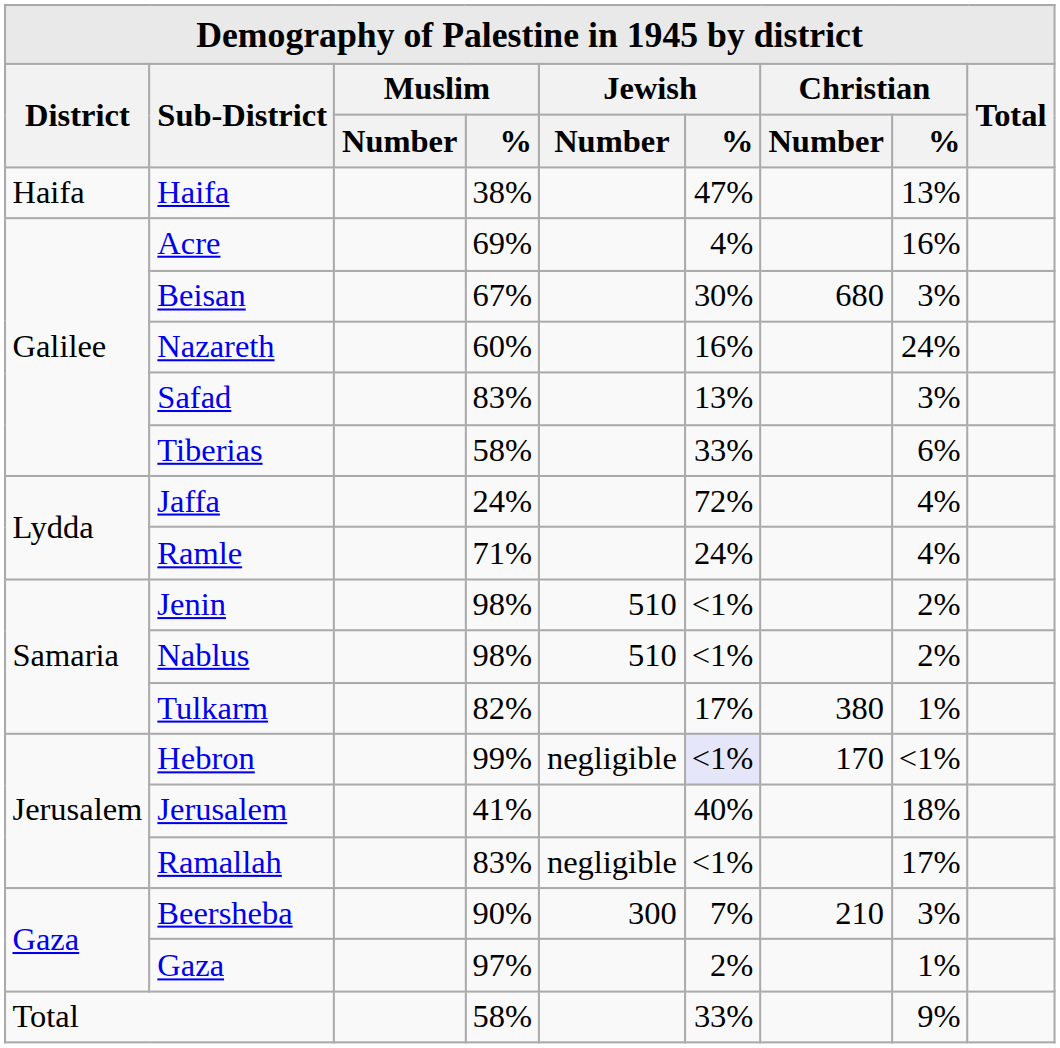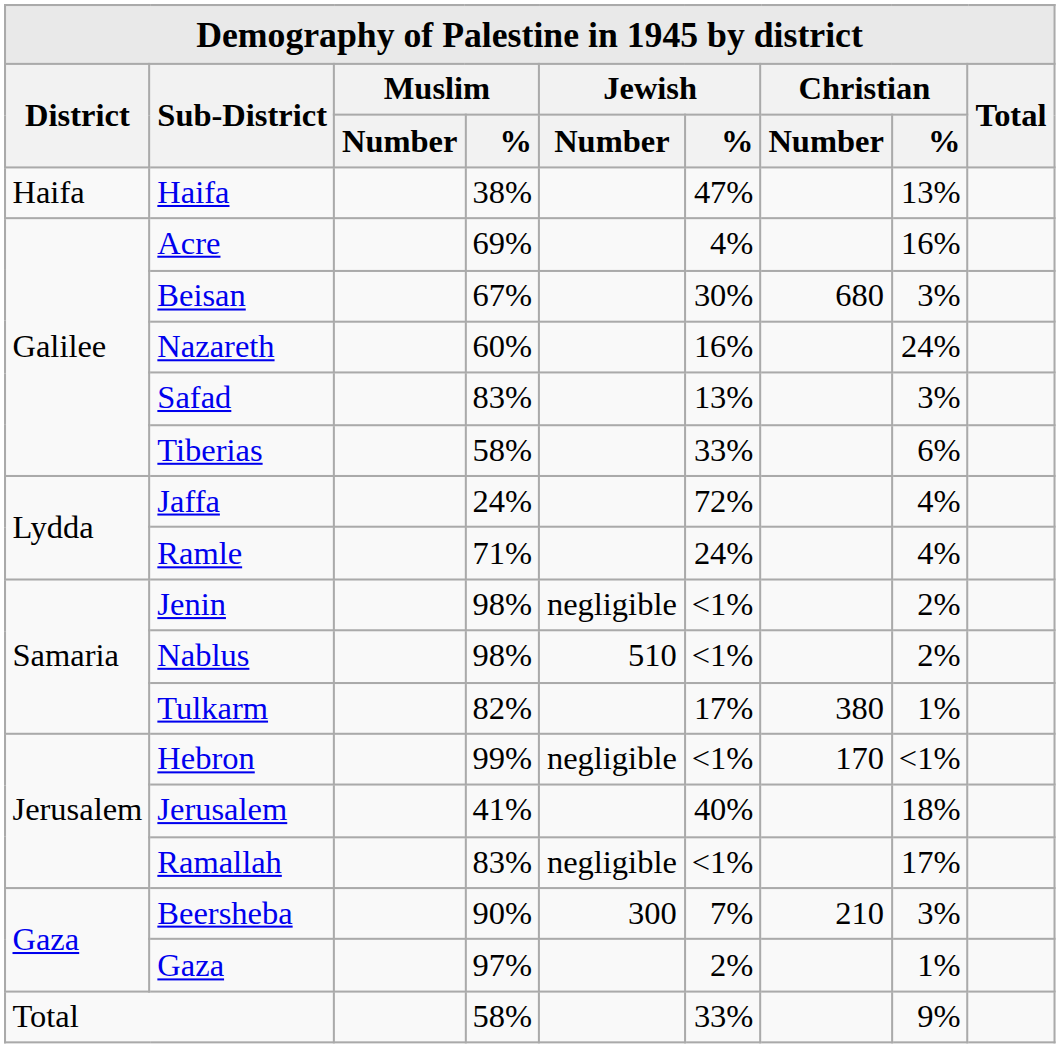 <table class="sortable wikitable" style="text-align:right;">
 <tr style="background:#e9e9e9;">
 <th colspan="9" style="background:#e9e9e9;font-size:110%">Demography of Palestine in 1945 by district</th>
 </tr>
 <tr>
 <th rowspan="2">District</th>
 <th rowspan="2">Sub-District</th>
 <th colspan="2">Muslim</th>
 <th colspan="2">Jewish</th>
 <th colspan="2">Christian</th>
 <th rowspan="2">Total</th>
 </tr>
 <tr>
 <th>Number</th>
 <th style="text-align:right;">%</th>
 <th>Number</th>
 <th style="text-align:right;">%</th>
 <th>Number</th>
 <th style="text-align:right;">%</th>
 </tr>
 <tr>
 <td style="text-align:left;">Haifa</td>
 <td align="left"><a href='#'>Haifa</a></td>
 <td></td>
 <td>38%</td>
 <td></td>
 <td>47%</td>
 <td></td>
 <td>13%</td>
 <td></td>
 </tr>
 <tr>
 <td style="text-align:left;" rowspan="5">Galilee</td>
 <td align="left"><a href='#'>Acre</a></td>
 <td></td>
 <td>69%</td>
 <td></td>
 <td>4%</td>
 <td></td>
 <td>16%</td>
 <td></td>
 </tr>
 <tr>
 <td align="left"><a href='#'>Beisan</a></td>
 <td></td>
 <td>67%</td>
 <td></td>
 <td>30%</td>
 <td>680</td>
 <td>3%</td>
 <td></td>
 </tr>
 <tr>
 <td align="left"><a href='#'>Nazareth</a></td>
 <td></td>
 <td>60%</td>
 <td></td>
 <td>16%</td>
 <td></td>
 <td>24%</td>
 <td></td>
 </tr>
 <tr>
 <td align="left"><a href='#'>Safad</a></td>
 <td></td>
 <td>83%</td>
 <td></td>
 <td>13%</td>
 <td></td>
 <td>3%</td>
 <td></td>
 </tr>
 <tr>
 <td align="left"><a href='#'>Tiberias</a></td>
 <td></td>
 <td>58%</td>
 <td></td>
 <td>33%</td>
 <td></td>
 <td>6%</td>
 <td></td>
 </tr>
 <tr>
 <td style="text-align:left;" rowspan="2">Lydda</td>
 <td align="left"><a href='#'>Jaffa</a></td>
 <td></td>
 <td>24%</td>
 <td></td>
 <td>72%</td>
 <td></td>
 <td>4%</td>
 <td></td>
 </tr>
 <tr>
 <td align="left"><a href='#'>Ramle</a></td>
 <td></td>
 <td>71%</td>
 <td></td>
 <td>24%</td>
 <td></td>
 <td>4%</td>
 <td></td>
 </tr>
 <tr>
 <td style="text-align:left;" rowspan="3">Samaria</td>
 <td align="left"><a href='#'>Jenin</a></td>
 <td></td>
 <td>98%</td>
-<td>510</td>
+<td>negligible</td>
 <td><1%</td>
 <td></td>
 <td>2%</td>
 <td></td>
 </tr>
 <tr>
 <td align="left"><a href='#'>Nablus</a></td>
 <td></td>
 <td>98%</td>
 <td>510</td>
 <td><1%</td>
 <td></td>
 <td>2%</td>
 <td></td>
 </tr>
 <tr>
 <td align="left"><a href='#'>Tulkarm</a></td>
 <td></td>
 <td>82%</td>
 <td></td>
 <td>17%</td>
 <td>380</td>
 <td>1%</td>
 <td></td>
 </tr>
 <tr>
 <td style="text-align:left;" rowspan="3">Jerusalem</td>
 <td align="left"><a href='#'>Hebron</a></td>
 <td></td>
 <td>99%</td>
 <td>negligible</td>
-<td style="background: lavender;"><1%</td>
+<td><1%</td>
 <td>170</td>
 <td><1%</td>
 <td></td>
 </tr>
 <tr>
 <td align="left"><a href='#'>Jerusalem</a></td>
 <td></td>
 <td>41%</td>
 <td></td>
 <td>40%</td>
 <td></td>
 <td>18%</td>
 <td></td>
 </tr>
 <tr>
 <td align="left"><a href='#'>Ramallah</a></td>
 <td></td>
 <td>83%</td>
 <td>negligible</td>
 <td><1%</td>
 <td></td>
 <td>17%</td>
 <td></td>
 </tr>
 <tr>
 <td style="text-align:left;" rowspan="2"><a href='#'>Gaza</a></td>
 <td align="left"><a href='#'>Beersheba</a></td>
 <td></td>
 <td>90%</td>
 <td>300</td>
 <td>7%</td>
 <td>210</td>
 <td>3%</td>
 <td></td>
 </tr>
 <tr>
 <td align="left"><a href='#'>Gaza</a></td>
 <td></td>
 <td>97%</td>
 <td></td>
 <td>2%</td>
 <td></td>
 <td>1%</td>
 <td></td>
 </tr>
 <tr>
 <td style="text-align:left;" colspan="2">Total</td>
 <td></td>
 <td>58%</td>
 <td></td>
 <td>33%</td>
 <td></td>
 <td>9%</td>
 <td></td>
 </tr>
 </table>
